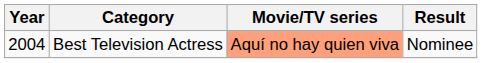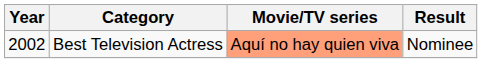 <table class="wikitable">
 <tr>
 <th>Year</th>
 <th>Category</th>
 <th>Movie/TV series</th>
 <th>Result</th>
 </tr>
 <tr>
-<td>2004</td>
+<td>2002</td>
 <td>Best Television Actress</td>
 <td style="background: lightsalmon;">Aquí no hay quien viva</td>
 <td>Nominee</td>
 </tr>
 <tr>
 </tr>
 </table>
